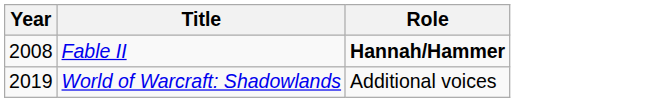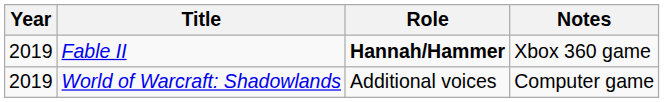 <table class="wikitable">
 <tr>
 <th>Year</th>
 <th>Title</th>
 <th>Role</th>
+<th>Notes</th>
 </tr>
 <tr>
-<td>2008</td>
+<td>2019</td>
 <td><em><a href='#'>Fable II</a></em></td>
 <td><strong>Hannah/Hammer</strong></td>
+<td>Xbox 360 game</td>
 </tr>
 <tr>
 <td>2019</td>
 <td><em><a href='#'>World of Warcraft: Shadowlands</a></em></td>
 <td>Additional voices</td>
+<td>Computer game</td>
 </tr>
 </table>
